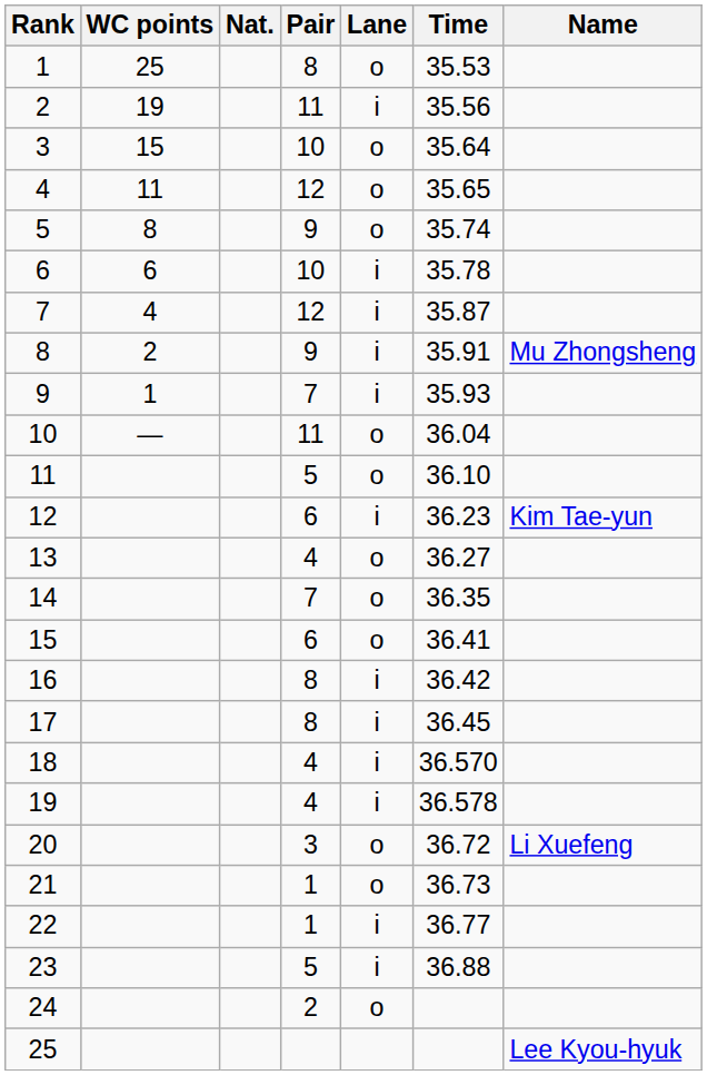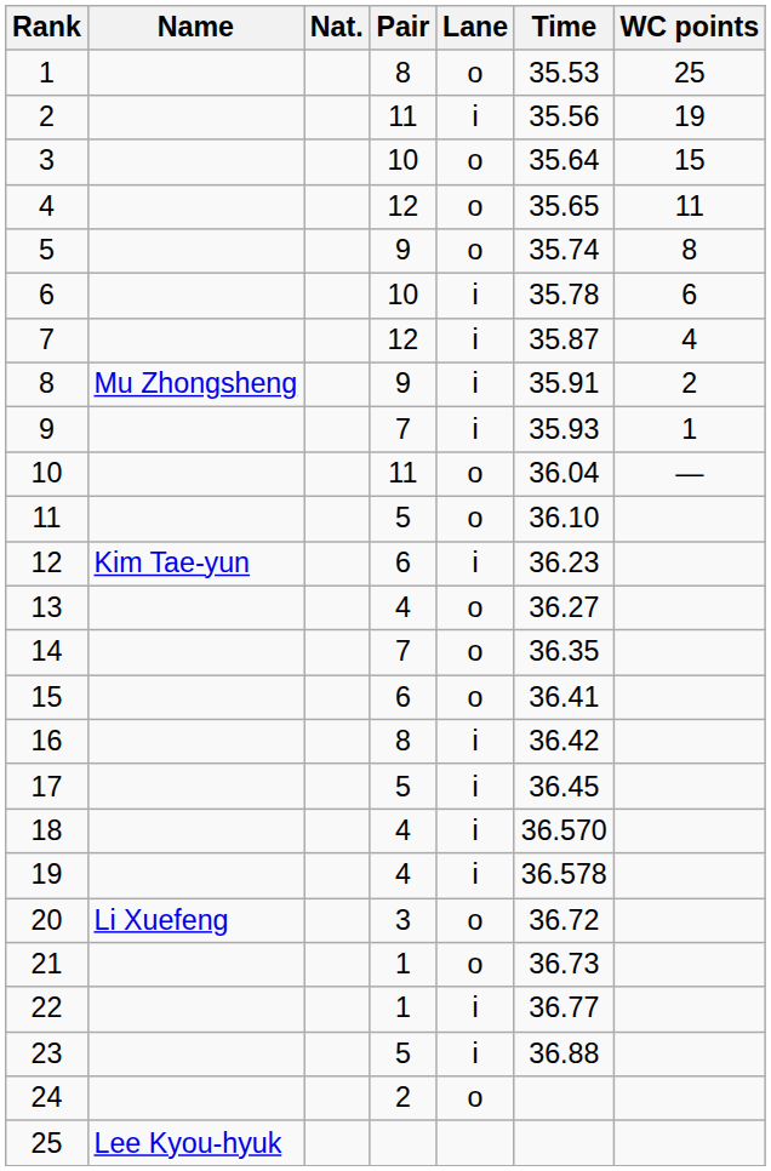 <table class="wikitable sortable" style="text-align:center">
 <tr>
 <th>Rank</th>
-<th>WC points</th>
+<th>Name</th>
 <th>Nat.</th>
 <th>Pair</th>
 <th>Lane</th>
 <th>Time</th>
-<th>Name</th>
+<th>WC points</th>
 </tr>
 <tr>
 <td>1</td>
-<td>25</td>
+<td align=left></td>
 <td></td>
 <td>8</td>
 <td>o</td>
 <td>35.53</td>
-<td align=left></td>
+<td>25</td>
 </tr>
 <tr>
 <td>2</td>
-<td>19</td>
+<td align=left></td>
 <td></td>
 <td>11</td>
 <td>i</td>
 <td>35.56</td>
-<td align=left></td>
+<td>19</td>
 </tr>
 <tr>
 <td>3</td>
-<td>15</td>
+<td align=left></td>
 <td></td>
 <td>10</td>
 <td>o</td>
 <td>35.64</td>
-<td align=left></td>
+<td>15</td>
 </tr>
 <tr>
 <td>4</td>
-<td>11</td>
+<td align=left></td>
 <td></td>
 <td>12</td>
 <td>o</td>
 <td>35.65</td>
-<td align=left></td>
+<td>11</td>
 </tr>
 <tr>
 <td>5</td>
-<td>8</td>
+<td align=left></td>
 <td></td>
 <td>9</td>
 <td>o</td>
 <td>35.74</td>
-<td align=left></td>
+<td>8</td>
 </tr>
 <tr>
 <td>6</td>
-<td>6</td>
+<td align=left></td>
 <td></td>
 <td>10</td>
 <td>i</td>
 <td>35.78</td>
-<td align=left></td>
+<td>6</td>
 </tr>
 <tr>
 <td>7</td>
-<td>4</td>
+<td align=left></td>
 <td></td>
 <td>12</td>
 <td>i</td>
 <td>35.87</td>
-<td align=left></td>
+<td>4</td>
 </tr>
 <tr>
 <td>8</td>
-<td>2</td>
+<td align=left><a href='#'>Mu Zhongsheng</a></td>
 <td></td>
 <td>9</td>
 <td>i</td>
 <td>35.91</td>
-<td align=left><a href='#'>Mu Zhongsheng</a></td>
+<td>2</td>
 </tr>
 <tr>
 <td>9</td>
-<td>1</td>
+<td align=left></td>
 <td></td>
 <td>7</td>
 <td>i</td>
 <td>35.93</td>
-<td align=left></td>
+<td>1</td>
 </tr>
 <tr>
 <td>10</td>
-<td>—</td>
+<td align=left></td>
 <td></td>
 <td>11</td>
 <td>o</td>
 <td>36.04</td>
-<td align=left></td>
+<td>—</td>
 </tr>
 <tr>
 <td>11</td>
-<td></td>
+<td align=left></td>
 <td></td>
 <td>5</td>
 <td>o</td>
 <td>36.10</td>
-<td align=left></td>
+<td></td>
 </tr>
 <tr>
 <td>12</td>
-<td></td>
+<td align=left><a href='#'>Kim Tae-yun</a></td>
 <td></td>
 <td>6</td>
 <td>i</td>
 <td>36.23</td>
-<td align=left><a href='#'>Kim Tae-yun</a></td>
+<td></td>
 </tr>
 <tr>
 <td>13</td>
-<td></td>
+<td align=left></td>
 <td></td>
 <td>4</td>
 <td>o</td>
 <td>36.27</td>
-<td align=left></td>
+<td></td>
 </tr>
 <tr>
 <td>14</td>
-<td></td>
+<td align=left></td>
 <td></td>
 <td>7</td>
 <td>o</td>
 <td>36.35</td>
-<td align=left></td>
+<td></td>
 </tr>
 <tr>
 <td>15</td>
-<td></td>
+<td align=left></td>
 <td></td>
 <td>6</td>
 <td>o</td>
 <td>36.41</td>
-<td align=left></td>
+<td></td>
 </tr>
 <tr>
 <td>16</td>
-<td></td>
+<td align=left></td>
 <td></td>
 <td>8</td>
 <td>i</td>
 <td>36.42</td>
-<td align=left></td>
+<td></td>
 </tr>
 <tr>
 <td>17</td>
+<td align=left></td>
 <td></td>
-<td></td>
-<td>8</td>
+<td>5</td>
 <td>i</td>
 <td>36.45</td>
-<td align=left></td>
+<td></td>
 </tr>
 <tr>
 <td>18</td>
-<td></td>
+<td align=left></td>
 <td></td>
 <td>4</td>
 <td>i</td>
 <td>36.570</td>
-<td align=left></td>
+<td></td>
 </tr>
 <tr>
 <td>19</td>
-<td></td>
+<td align=left></td>
 <td></td>
 <td>4</td>
 <td>i</td>
 <td>36.578</td>
-<td align=left></td>
+<td></td>
 </tr>
 <tr>
 <td>20</td>
-<td></td>
+<td align=left><a href='#'>Li Xuefeng</a></td>
 <td></td>
 <td>3</td>
 <td>o</td>
 <td>36.72</td>
-<td align=left><a href='#'>Li Xuefeng</a></td>
+<td></td>
 </tr>
 <tr>
 <td>21</td>
-<td></td>
+<td align=left></td>
 <td></td>
 <td>1</td>
 <td>o</td>
 <td>36.73</td>
-<td align=left></td>
+<td></td>
 </tr>
 <tr>
 <td>22</td>
-<td></td>
+<td align=left></td>
 <td></td>
 <td>1</td>
 <td>i</td>
 <td>36.77</td>
-<td align=left></td>
+<td></td>
 </tr>
 <tr>
 <td>23</td>
-<td></td>
+<td align=left></td>
 <td></td>
 <td>5</td>
 <td>i</td>
 <td>36.88</td>
-<td align=left></td>
+<td></td>
 </tr>
 <tr>
 <td>24</td>
-<td></td>
+<td align=left></td>
 <td></td>
 <td>2</td>
 <td>o</td>
 <td></td>
-<td align=left></td>
+<td></td>
 </tr>
 <tr>
 <td>25</td>
+<td align=left><a href='#'>Lee Kyou-hyuk</a></td>
 <td></td>
 <td></td>
 <td></td>
 <td></td>
 <td></td>
-<td align=left><a href='#'>Lee Kyou-hyuk</a></td>
 </tr>
 </table>
